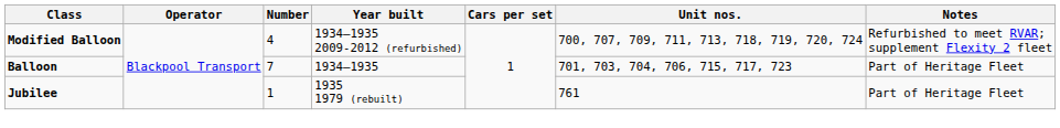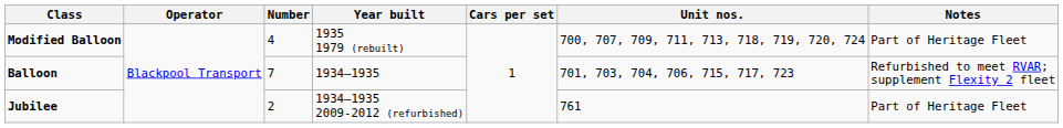 <table class="wikitable">
 <tr>
 <th>Class</th>
 <th>Operator</th>
 <th>Number</th>
 <th>Year built</th>
 <th>Cars per set</th>
 <th>Unit nos.</th>
 <th>Notes</th>
 </tr>
 <tr>
 <td><strong>Modified Balloon</strong></td>
 <td rowspan=3><a href='#'>Blackpool Transport</a></td>
 <td>4</td>
-<td>1934–1935<br>2009-2012 <small>(refurbished)</small></td>
+<td>1935<br>1979 <small>(rebuilt)</small></td>
 <td rowspan=3 align=center>1</td>
 <td>700, 707, 709, 711, 713, 718, 719, 720, 724</td>
-<td>Refurbished to meet <a href='#'>RVAR</a>;<br> supplement <a href='#'>Flexity 2</a> fleet</td>
+<td>Part of Heritage Fleet</td>
 </tr>
 <tr>
 <td><strong>Balloon</strong></td>
 <td>7</td>
 <td>1934–1935</td>
 <td>701, 703, 704, 706, 715, 717, 723</td>
-<td>Part of Heritage Fleet</td>
+<td>Refurbished to meet <a href='#'>RVAR</a>;<br> supplement <a href='#'>Flexity 2</a> fleet</td>
 </tr>
 <tr>
 <td><strong>Jubilee</strong></td>
-<td>1</td>
-<td>1935<br>1979 <small>(rebuilt)</small></td>
+<td>2</td>
+<td>1934–1935<br>2009-2012 <small>(refurbished)</small></td>
 <td>761</td>
 <td>Part of Heritage Fleet</td>
 </tr>
 </table>
